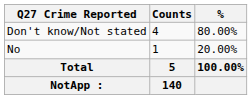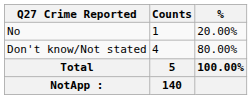 <table class="wikitable sortable">
 <tr>
 <th>Q27 Crime Reported</th>
 <th>Counts</th>
 <th>%</th>
 </tr>
 <tr>
+<td>No</td>
+<td>1</td>
+<td>20.00%</td>
+</tr>
+<tr>
 <td>Don't know/Not stated</td>
 <td>4</td>
 <td>80.00%</td>
-</tr>
-<tr>
-<td>No</td>
-<td>1</td>
-<td>20.00%</td>
 </tr>
 <tr>
 <th>Total</th>
 <th>5</th>
 <th>100.00%</th>
 </tr>
 <tr>
 <th>NotApp :</th>
 <th>140</th>
 <th></th>
 </tr>
 </table>
